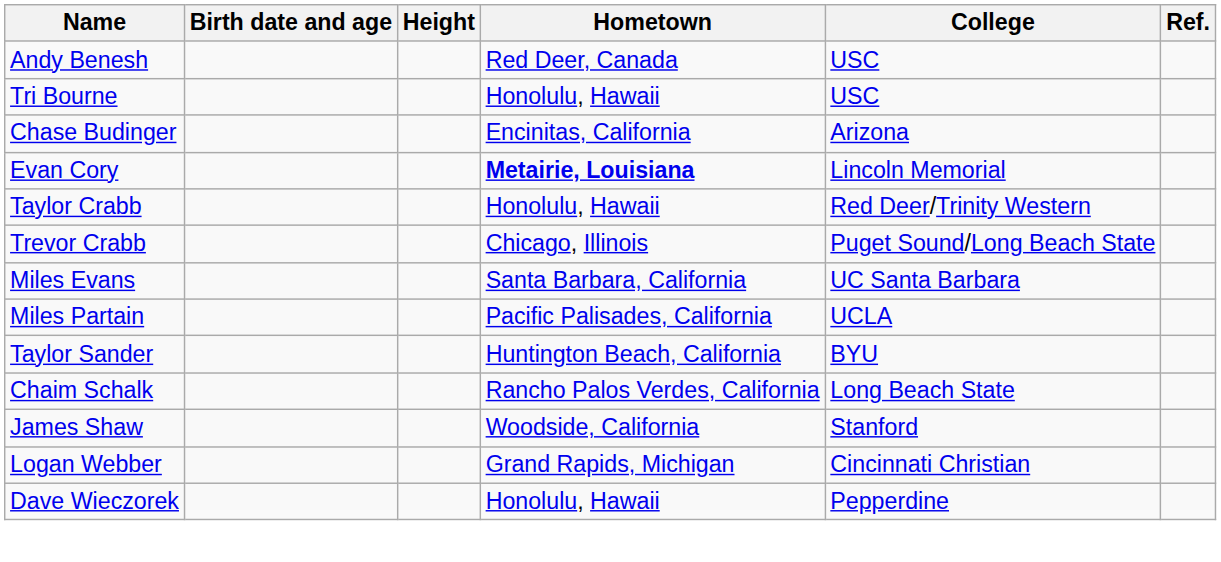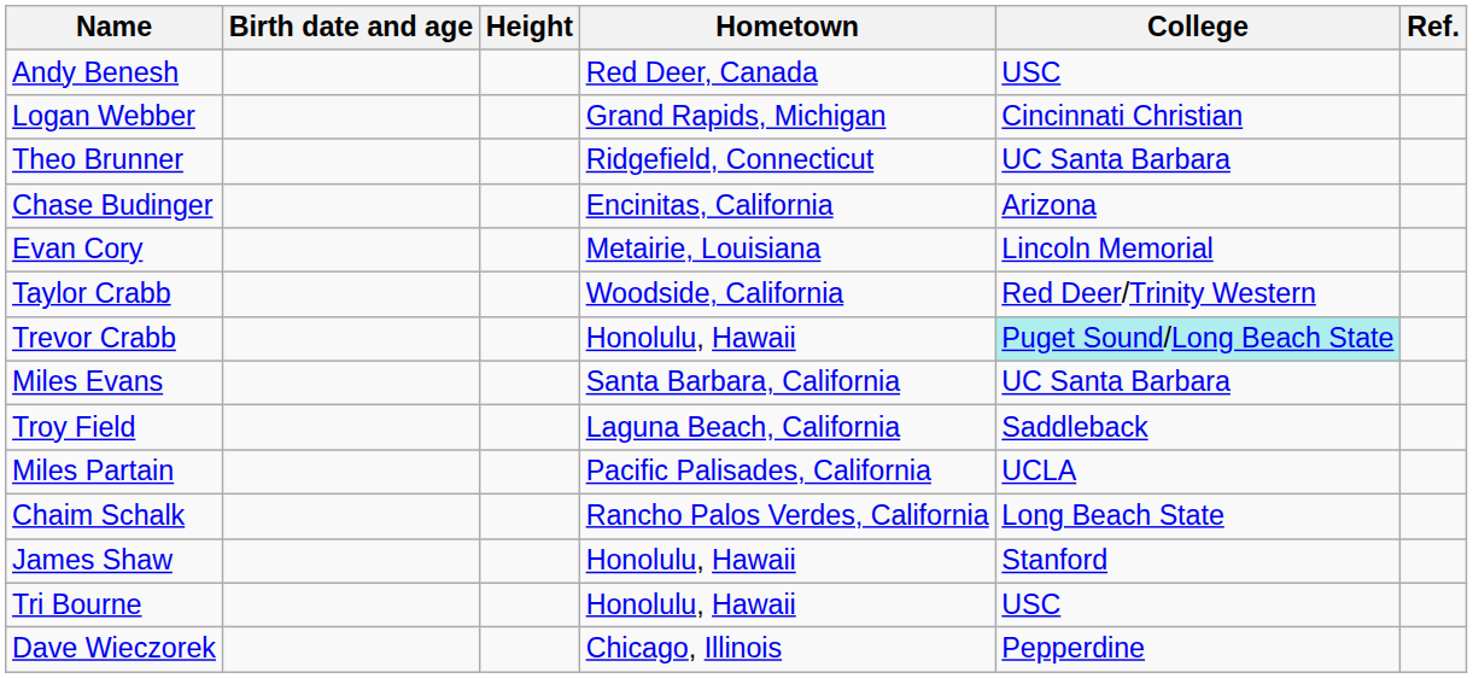 <table class="wikitable">
 <tr>
 <th>Name</th>
 <th>Birth date and age</th>
 <th>Height</th>
 <th>Hometown</th>
 <th>College</th>
 <th>Ref.</th>
 </tr>
 <tr>
 <td><a href='#'>Andy Benesh</a></td>
 <td></td>
 <td></td>
 <td><a href='#'>Red Deer, Canada</a></td>
 <td><a href='#'>USC</a></td>
 <td></td>
 </tr>
 <tr>
-<td><a href='#'>Tri Bourne</a></td>
+<td><a href='#'>Logan Webber</a></td>
 <td></td>
 <td></td>
-<td><a href='#'>Honolulu</a>, <a href='#'>Hawaii</a></td>
-<td><a href='#'>USC</a></td>
+<td><a href='#'>Grand Rapids, Michigan</a></td>
+<td><a href='#'>Cincinnati Christian</a></td>
+<td></td>
+</tr>
+<tr>
+<td><a href='#'>Theo Brunner</a></td>
+<td></td>
+<td></td>
+<td><a href='#'>Ridgefield, Connecticut</a></td>
+<td><a href='#'>UC Santa Barbara</a></td>
 <td></td>
 </tr>
 <tr>
 <td><a href='#'>Chase Budinger</a></td>
 <td></td>
 <td></td>
 <td><a href='#'>Encinitas, California</a></td>
 <td><a href='#'>Arizona</a></td>
 <td></td>
 </tr>
 <tr>
 <td><a href='#'>Evan Cory</a></td>
 <td></td>
 <td></td>
-<td><strong><a href='#'>Metairie, Louisiana</a></strong></td>
+<td><a href='#'>Metairie, Louisiana</a></td>
 <td><a href='#'>Lincoln Memorial</a></td>
 <td></td>
 </tr>
 <tr>
 <td><a href='#'>Taylor Crabb</a></td>
 <td></td>
 <td></td>
-<td><a href='#'>Honolulu</a>, <a href='#'>Hawaii</a></td>
+<td><a href='#'>Woodside, California</a></td>
 <td><a href='#'>Red Deer</a>/<a href='#'>Trinity Western</a></td>
 <td></td>
 </tr>
 <tr>
 <td><a href='#'>Trevor Crabb</a></td>
 <td></td>
 <td></td>
-<td><a href='#'>Chicago</a>, <a href='#'>Illinois</a></td>
-<td><a href='#'>Puget Sound</a>/<a href='#'>Long Beach State</a></td>
+<td><a href='#'>Honolulu</a>, <a href='#'>Hawaii</a></td>
+<td style="background: paleturquoise;"><a href='#'>Puget Sound</a>/<a href='#'>Long Beach State</a></td>
 <td></td>
 </tr>
 <tr>
 <td><a href='#'>Miles Evans</a></td>
 <td></td>
 <td></td>
 <td><a href='#'>Santa Barbara, California</a></td>
 <td><a href='#'>UC Santa Barbara</a></td>
 <td></td>
 </tr>
 <tr>
+<td><a href='#'>Troy Field</a></td>
+<td></td>
+<td></td>
+<td><a href='#'>Laguna Beach, California</a></td>
+<td><a href='#'>Saddleback</a></td>
+<td></td>
+</tr>
+<tr>
 <td><a href='#'>Miles Partain</a></td>
 <td></td>
 <td></td>
 <td><a href='#'>Pacific Palisades, California</a></td>
 <td><a href='#'>UCLA</a></td>
-<td></td>
-</tr>
-<tr>
-<td><a href='#'>Taylor Sander</a></td>
-<td></td>
-<td></td>
-<td><a href='#'>Huntington Beach, California</a></td>
-<td><a href='#'>BYU</a></td>
 <td></td>
 </tr>
 <tr>
 <td><a href='#'>Chaim Schalk</a></td>
 <td></td>
 <td></td>
 <td><a href='#'>Rancho Palos Verdes, California</a></td>
 <td><a href='#'>Long Beach State</a></td>
 <td></td>
 </tr>
 <tr>
 <td><a href='#'>James Shaw</a></td>
 <td></td>
 <td></td>
-<td><a href='#'>Woodside, California</a></td>
+<td><a href='#'>Honolulu</a>, <a href='#'>Hawaii</a></td>
 <td><a href='#'>Stanford</a></td>
 <td></td>
 </tr>
 <tr>
-<td><a href='#'>Logan Webber</a></td>
+<td><a href='#'>Tri Bourne</a></td>
 <td></td>
 <td></td>
-<td><a href='#'>Grand Rapids, Michigan</a></td>
-<td><a href='#'>Cincinnati Christian</a></td>
+<td><a href='#'>Honolulu</a>, <a href='#'>Hawaii</a></td>
+<td><a href='#'>USC</a></td>
 <td></td>
 </tr>
 <tr>
 <td><a href='#'>Dave Wieczorek</a></td>
 <td></td>
 <td></td>
-<td><a href='#'>Honolulu</a>, <a href='#'>Hawaii</a></td>
+<td><a href='#'>Chicago</a>, <a href='#'>Illinois</a></td>
 <td><a href='#'>Pepperdine</a></td>
 <td></td>
 </tr>
 </table>
